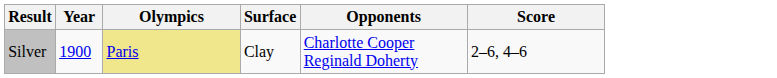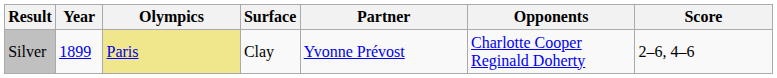 <table class="wikitable">
 <tr>
 <th style="width:40px">Result</th>
 <th style="width:40px">Year</th>
 <th style="width:130px">Olympics</th>
 <th style="width:50px">Surface</th>
+<th style="width:160px">Partner</th>
 <th style="width:160px">Opponents</th>
 <th style="width:130px" class="unsortable">Score</th>
 </tr>
 <tr>
 <td style="background:silver;">Silver</td>
-<td><a href='#'>1900</a></td>
+<td><a href='#'>1899</a></td>
 <td style="background: khaki;"><a href='#'>Paris</a></td>
 <td>Clay</td>
+<td> <a href='#'>Yvonne Prévost</a></td>
 <td> <a href='#'>Charlotte Cooper</a><br> <a href='#'>Reginald Doherty</a></td>
 <td>2–6, 4–6</td>
 </tr>
 </table>
